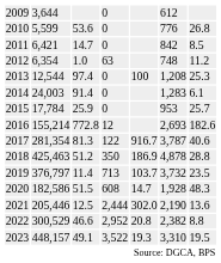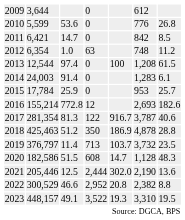 <table class="toccolours sortable" style="padding:0.5em;">
 <tr>
 <th></th>
 <th></th>
 <th></th>
 <th></th>
 <th></th>
 <th></th>
 <th></th>
 </tr>
 <tr style="background:#eee;">
 <td>2009</td>
 <td>3,644</td>
 <td></td>
 <td>0</td>
 <td></td>
 <td>612</td>
 <td></td>
 </tr>
 <tr style="background:#eee;">
 <td>2010</td>
 <td>5,599</td>
 <td> 53.6</td>
 <td>0</td>
 <td></td>
 <td>776</td>
 <td> 26.8</td>
 </tr>
 <tr style="background:#eee;">
 <td>2011</td>
 <td>6,421</td>
 <td> 14.7</td>
 <td>0</td>
 <td></td>
 <td>842</td>
 <td> 8.5</td>
 </tr>
 <tr style="background:#eee;">
 <td>2012</td>
 <td>6,354</td>
 <td> 1.0</td>
 <td>63</td>
 <td></td>
 <td>748</td>
 <td> 11.2</td>
 </tr>
 <tr style="background:#eee;">
 <td>2013</td>
 <td>12,544</td>
 <td> 97.4</td>
 <td>0</td>
 <td> 100</td>
 <td>1,208</td>
-<td> 25.3</td>
+<td> 61.5</td>
 </tr>
 <tr style="background:#eee;">
 <td>2014</td>
 <td>24,003</td>
 <td> 91.4</td>
 <td>0</td>
 <td></td>
 <td>1,283</td>
 <td> 6.1</td>
 </tr>
 <tr style="background:#eee;">
 <td>2015</td>
 <td>17,784</td>
 <td> 25.9</td>
 <td>0</td>
 <td></td>
 <td>953</td>
 <td> 25.7</td>
 </tr>
 <tr style="background:#eee;">
 <td>2016</td>
 <td>155,214</td>
 <td> 772.8</td>
 <td>12</td>
 <td></td>
 <td>2,693</td>
 <td> 182.6</td>
 </tr>
 <tr style="background:#eee;">
 <td>2017</td>
 <td>281,354</td>
 <td> 81.3</td>
 <td>122</td>
 <td> 916.7</td>
 <td>3,787</td>
 <td> 40.6</td>
 </tr>
 <tr style="background:#eee;">
 <td>2018</td>
 <td>425,463</td>
 <td> 51.2</td>
 <td>350</td>
 <td> 186.9</td>
 <td>4,878</td>
 <td> 28.8</td>
 </tr>
 <tr style="background:#eee;">
 <td>2019</td>
 <td>376,797</td>
 <td> 11.4</td>
 <td>713</td>
 <td> 103.7</td>
 <td>3,732</td>
 <td> 23.5</td>
 </tr>
 <tr style="background:#eee;">
 <td>2020</td>
 <td>182,586</td>
 <td> 51.5</td>
 <td>608</td>
 <td> 14.7</td>
-<td>1,928</td>
+<td>1,128</td>
 <td> 48.3</td>
 </tr>
 <tr style="background:#eee;">
 <td>2021</td>
 <td>205,446</td>
 <td> 12.5</td>
 <td>2,444</td>
 <td> 302.0</td>
 <td>2,190</td>
 <td> 13.6</td>
 </tr>
 <tr style="background:#eee;">
 <td>2022</td>
 <td>300,529</td>
 <td> 46.6</td>
 <td>2,952</td>
 <td> 20.8</td>
 <td>2,382</td>
 <td> 8.8</td>
 </tr>
 <tr style="background:#eee;">
 <td>2023</td>
 <td>448,157</td>
 <td> 49.1</td>
 <td>3,522</td>
 <td> 19.3</td>
 <td>3,310</td>
 <td> 19.5</td>
 </tr>
 <tr>
 <td colspan="7" style="text-align:right;"><sup>Source: DGCA, BPS</sup></td>
 </tr>
 </table>
